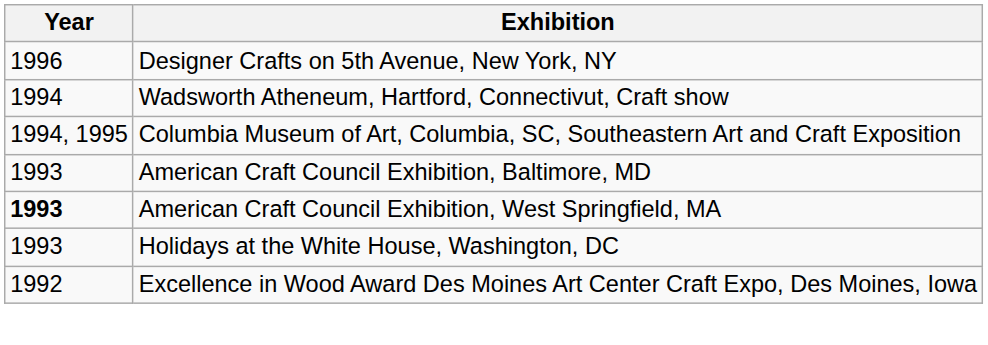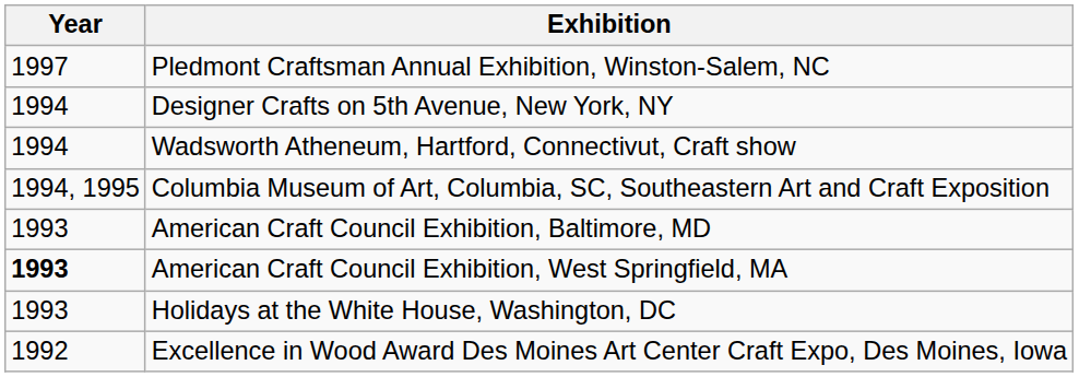 <table class="wikitable sortable">
 <tr>
 <th>Year</th>
 <th>Exhibition</th>
 </tr>
 <tr>
-<td>1996</td>
+<td>1997</td>
+<td>Pledmont Craftsman Annual Exhibition, Winston-Salem, NC</td>
+</tr>
+<tr>
+<td>1994</td>
 <td>Designer Crafts on 5th Avenue, New York, NY</td>
 </tr>
 <tr>
 <td>1994</td>
 <td>Wadsworth Atheneum, Hartford, Connectivut, Craft show</td>
 </tr>
 <tr>
 <td>1994, 1995</td>
 <td>Columbia Museum of Art, Columbia, SC, Southeastern Art and Craft Exposition</td>
 </tr>
 <tr>
 <td>1993</td>
 <td>American Craft Council Exhibition, Baltimore, MD</td>
 </tr>
 <tr>
 <td><strong>1993</strong></td>
 <td>American Craft Council Exhibition, West Springfield, MA</td>
 </tr>
 <tr>
 <td>1993</td>
 <td>Holidays at the White House, Washington, DC</td>
 </tr>
 <tr>
 <td>1992</td>
 <td>Excellence in Wood Award Des Moines Art Center Craft Expo, Des Moines, Iowa</td>
 </tr>
 </table>
